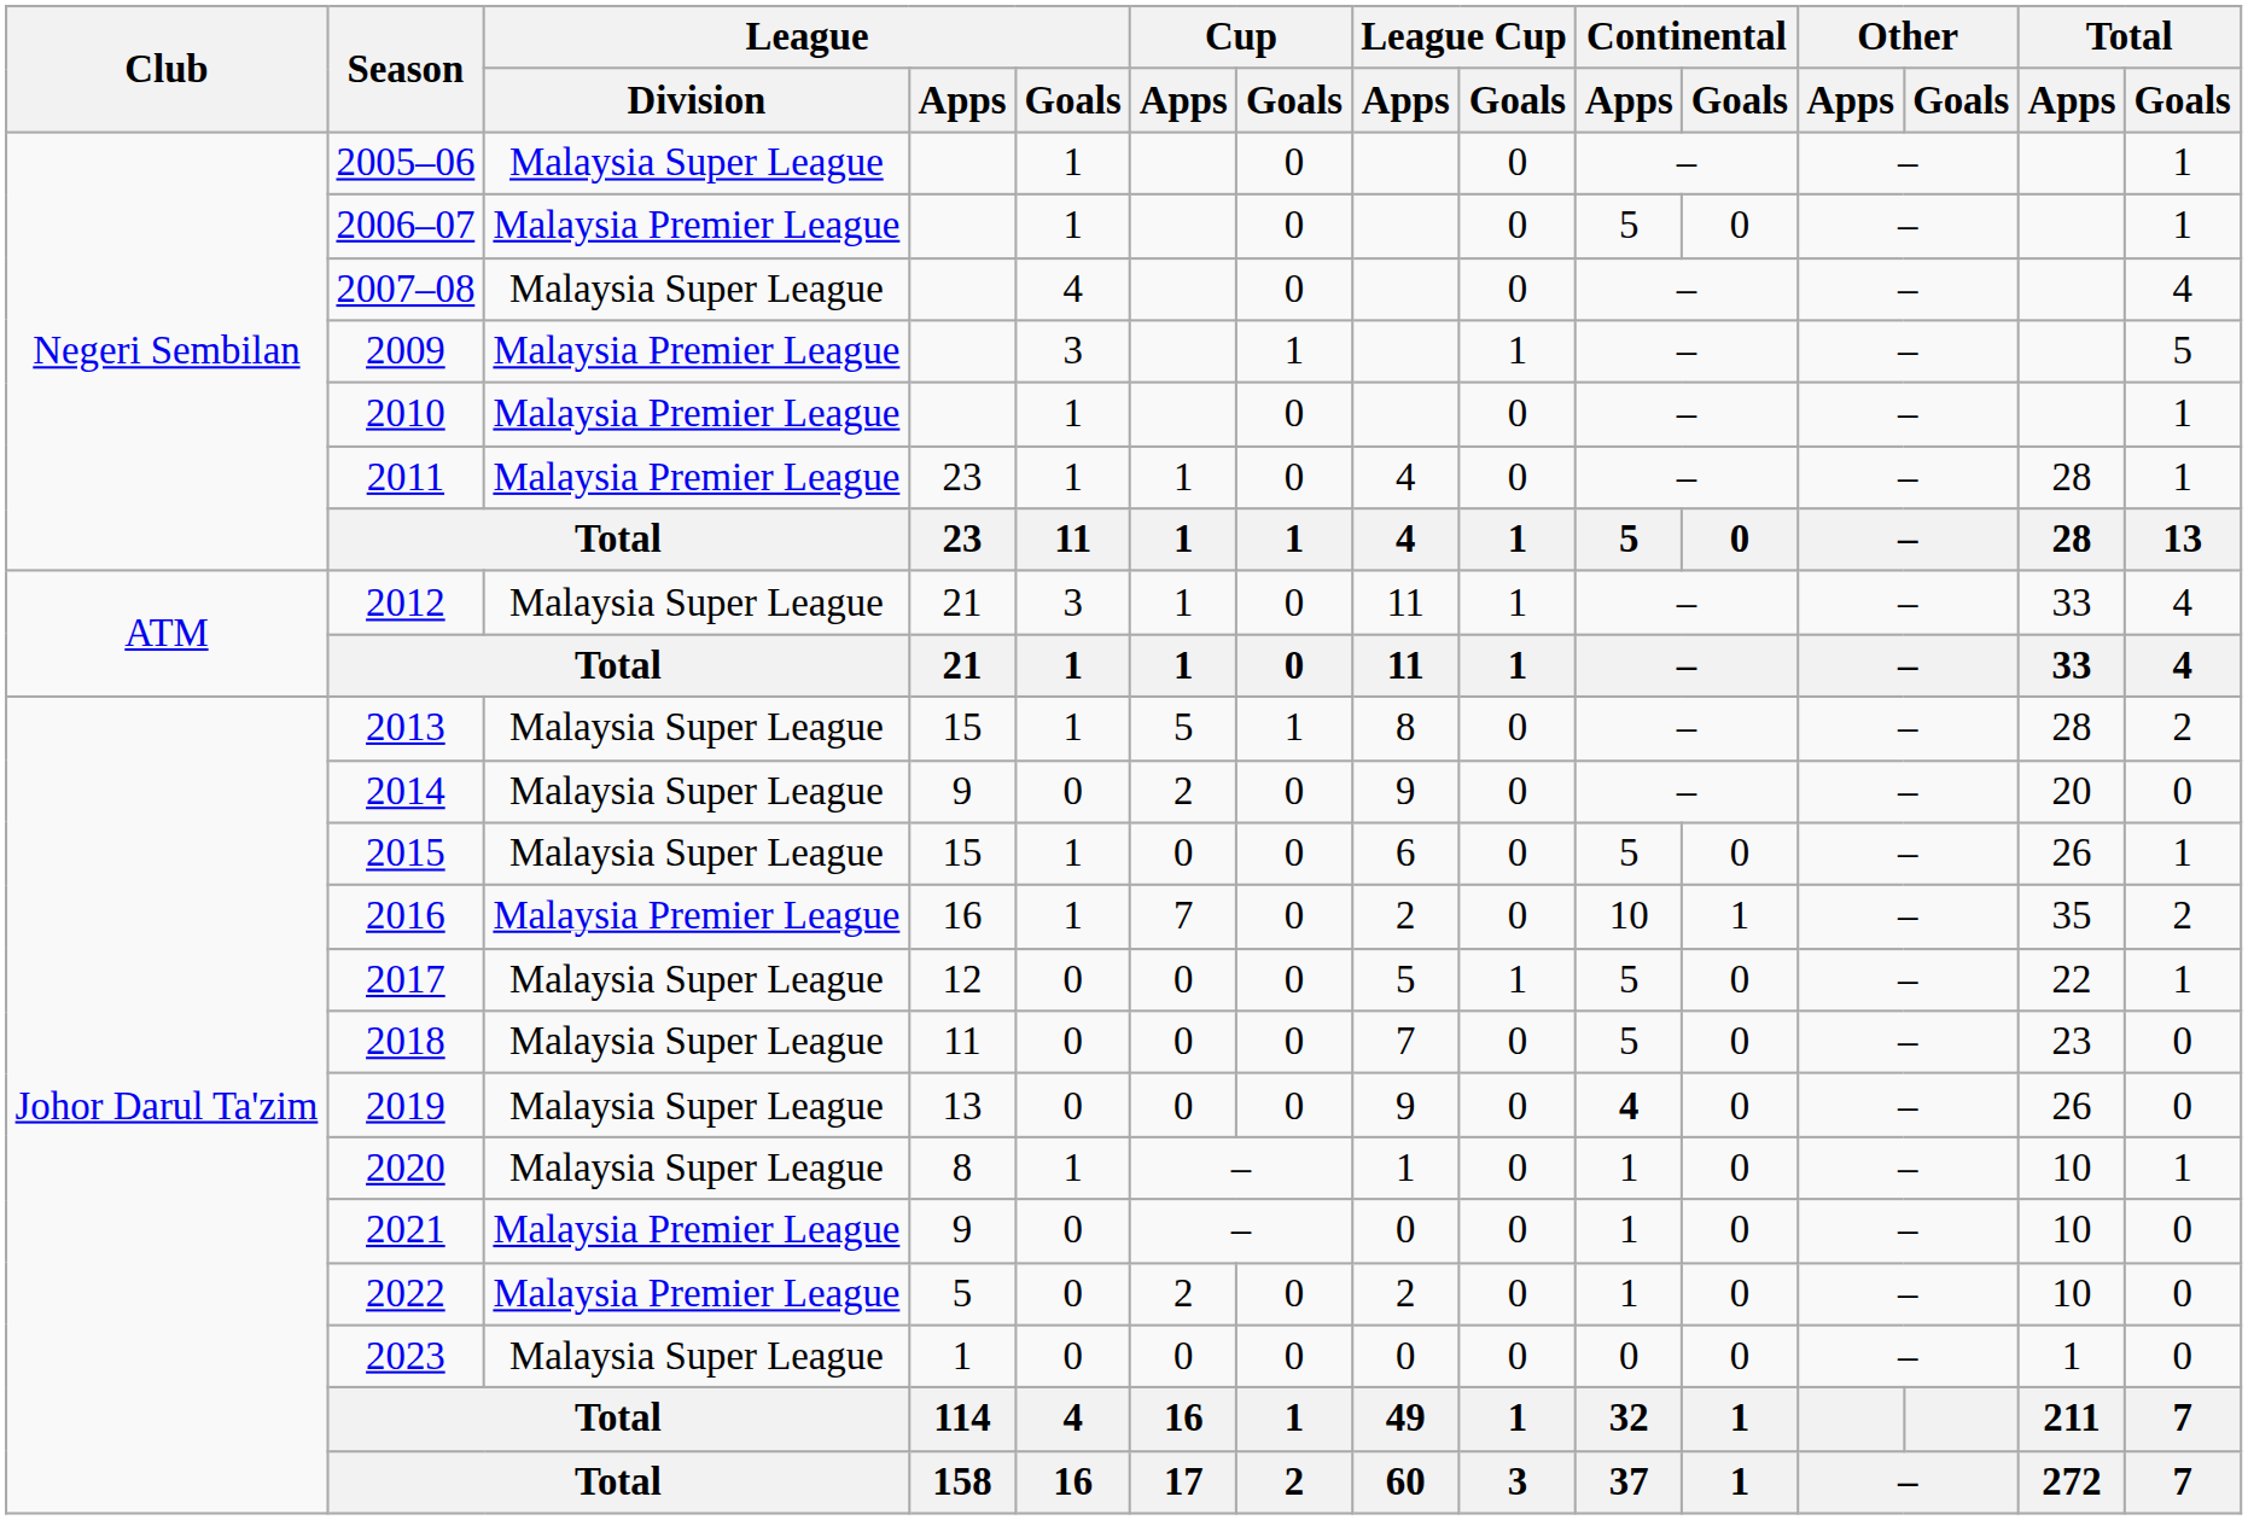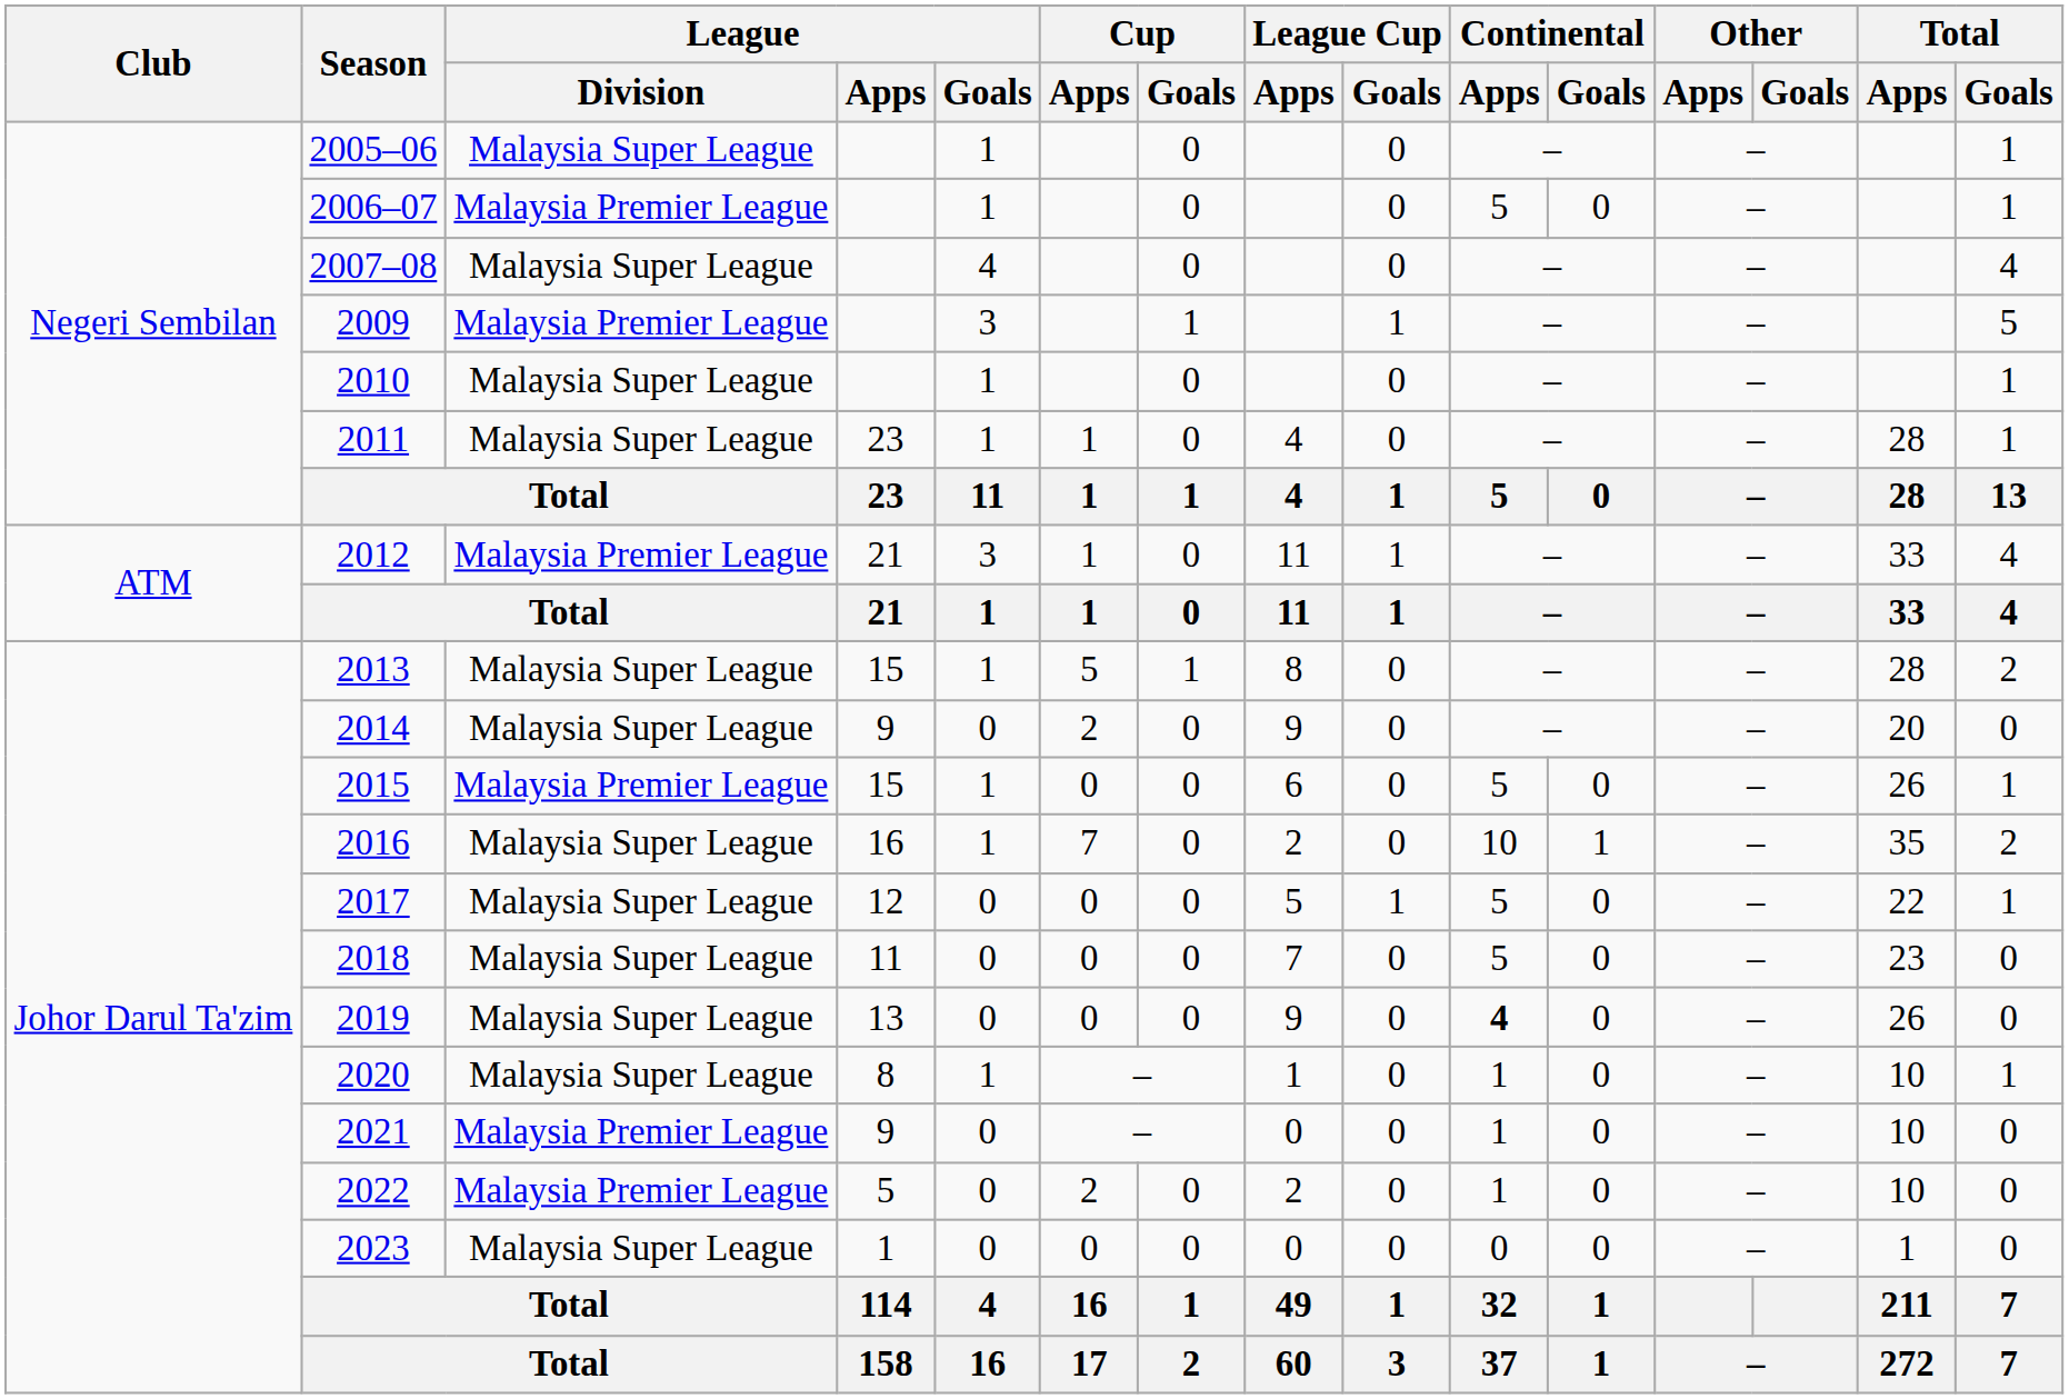 <table class=wikitable style="text-align:center">
 <tr>
 <th rowspan=2>Club</th>
 <th rowspan=2>Season</th>
 <th colspan=3>League</th>
 <th colspan=2>Cup</th>
 <th colspan=2>League Cup</th>
 <th colspan=2>Continental</th>
 <th colspan=2>Other</th>
 <th colspan=2>Total</th>
 </tr>
 <tr>
 <th>Division</th>
 <th>Apps</th>
 <th>Goals</th>
 <th>Apps</th>
 <th>Goals</th>
 <th>Apps</th>
 <th>Goals</th>
 <th>Apps</th>
 <th>Goals</th>
 <th>Apps</th>
 <th>Goals</th>
 <th>Apps</th>
 <th>Goals</th>
 </tr>
 <tr>
 <td rowspan=7><a href='#'>Negeri Sembilan</a></td>
 <td><a href='#'>2005–06</a></td>
 <td><a href='#'>Malaysia Super League</a></td>
 <td></td>
 <td>1</td>
 <td></td>
 <td>0</td>
 <td></td>
 <td>0</td>
 <td colspan=2>–</td>
 <td colspan=2>–</td>
 <td></td>
 <td>1</td>
 </tr>
 <tr>
 <td><a href='#'>2006–07</a></td>
 <td><a href='#'>Malaysia Premier League</a></td>
 <td></td>
 <td>1</td>
 <td></td>
 <td>0</td>
 <td></td>
 <td>0</td>
 <td>5</td>
 <td>0</td>
 <td colspan=2>–</td>
 <td></td>
 <td>1</td>
 </tr>
 <tr>
 <td><a href='#'>2007–08</a></td>
 <td>Malaysia Super League</td>
 <td></td>
 <td>4</td>
 <td></td>
 <td>0</td>
 <td></td>
 <td>0</td>
 <td colspan=2>–</td>
 <td colspan=2>–</td>
 <td></td>
 <td>4</td>
 </tr>
 <tr>
 <td><a href='#'>2009</a></td>
 <td><a href='#'>Malaysia Premier League</a></td>
 <td></td>
 <td>3</td>
 <td></td>
 <td>1</td>
 <td></td>
 <td>1</td>
 <td colspan=2>–</td>
 <td colspan=2>–</td>
 <td></td>
 <td>5</td>
 </tr>
 <tr>
 <td><a href='#'>2010</a></td>
-<td><a href='#'>Malaysia Premier League</a></td>
+<td>Malaysia Super League</td>
 <td></td>
 <td>1</td>
 <td></td>
 <td>0</td>
 <td></td>
 <td>0</td>
 <td colspan=2>–</td>
 <td colspan=2>–</td>
 <td></td>
 <td>1</td>
 </tr>
 <tr>
 <td><a href='#'>2011</a></td>
-<td><a href='#'>Malaysia Premier League</a></td>
+<td>Malaysia Super League</td>
 <td>23</td>
 <td>1</td>
 <td>1</td>
 <td>0</td>
 <td>4</td>
 <td>0</td>
 <td colspan=2>–</td>
 <td colspan=2>–</td>
 <td>28</td>
 <td>1</td>
 </tr>
 <tr>
 <th colspan="2">Total</th>
 <th>23</th>
 <th>11</th>
 <th>1</th>
 <th>1</th>
 <th>4</th>
 <th>1</th>
 <th>5</th>
 <th>0</th>
 <th colspan=2>–</th>
 <th>28</th>
 <th>13</th>
 </tr>
 <tr>
 <td rowspan=2><a href='#'>ATM</a></td>
 <td><a href='#'>2012</a></td>
-<td>Malaysia Super League</td>
+<td><a href='#'>Malaysia Premier League</a></td>
 <td>21</td>
 <td>3</td>
 <td>1</td>
 <td>0</td>
 <td>11</td>
 <td>1</td>
 <td colspan=2>–</td>
 <td colspan=2>–</td>
 <td>33</td>
 <td>4</td>
 </tr>
 <tr>
 <th colspan="2">Total</th>
 <th>21</th>
 <th>1</th>
 <th>1</th>
 <th>0</th>
 <th>11</th>
 <th>1</th>
 <th colspan=2>–</th>
 <th colspan=2>–</th>
 <th>33</th>
 <th>4</th>
 </tr>
 <tr>
 <td rowspan="13"><a href='#'>Johor Darul Ta'zim</a></td>
 <td><a href='#'>2013</a></td>
 <td>Malaysia Super League</td>
 <td>15</td>
 <td>1</td>
 <td>5</td>
 <td>1</td>
 <td>8</td>
 <td>0</td>
 <td colspan=2>–</td>
 <td colspan=2>–</td>
 <td>28</td>
 <td>2</td>
 </tr>
 <tr>
 <td><a href='#'>2014</a></td>
 <td>Malaysia Super League</td>
 <td>9</td>
 <td>0</td>
 <td>2</td>
 <td>0</td>
 <td>9</td>
 <td>0</td>
 <td colspan=2>–</td>
 <td colspan=2>–</td>
 <td>20</td>
 <td>0</td>
 </tr>
 <tr>
 <td><a href='#'>2015</a></td>
-<td>Malaysia Super League</td>
+<td><a href='#'>Malaysia Premier League</a></td>
 <td>15</td>
 <td>1</td>
 <td>0</td>
 <td>0</td>
 <td>6</td>
 <td>0</td>
 <td>5</td>
 <td>0</td>
 <td colspan=2>–</td>
 <td>26</td>
 <td>1</td>
 </tr>
 <tr>
 <td><a href='#'>2016</a></td>
-<td><a href='#'>Malaysia Premier League</a></td>
+<td>Malaysia Super League</td>
 <td>16</td>
 <td>1</td>
 <td>7</td>
 <td>0</td>
 <td>2</td>
 <td>0</td>
 <td>10</td>
 <td>1</td>
 <td colspan=2>–</td>
 <td>35</td>
 <td>2</td>
 </tr>
 <tr>
 <td><a href='#'>2017</a></td>
 <td>Malaysia Super League</td>
 <td>12</td>
 <td>0</td>
 <td>0</td>
 <td>0</td>
 <td>5</td>
 <td>1</td>
 <td>5</td>
 <td>0</td>
 <td colspan=2>–</td>
 <td>22</td>
 <td>1</td>
 </tr>
 <tr>
 <td><a href='#'>2018</a></td>
 <td>Malaysia Super League</td>
 <td>11</td>
 <td>0</td>
 <td>0</td>
 <td>0</td>
 <td>7</td>
 <td>0</td>
 <td>5</td>
 <td>0</td>
 <td colspan=2>–</td>
 <td>23</td>
 <td>0</td>
 </tr>
 <tr>
 <td><a href='#'>2019</a></td>
 <td>Malaysia Super League</td>
 <td>13</td>
 <td>0</td>
 <td>0</td>
 <td>0</td>
 <td>9</td>
 <td>0</td>
 <td><strong>4</strong></td>
 <td>0</td>
 <td colspan=2>–</td>
 <td>26</td>
 <td>0</td>
 </tr>
 <tr>
 <td><a href='#'>2020</a></td>
 <td>Malaysia Super League</td>
 <td>8</td>
 <td>1</td>
 <td colspan=2>–</td>
 <td>1</td>
 <td>0</td>
 <td>1</td>
 <td>0</td>
 <td colspan=2>–</td>
 <td>10</td>
 <td>1</td>
 </tr>
 <tr>
 <td><a href='#'>2021</a></td>
 <td><a href='#'>Malaysia Premier League</a></td>
 <td>9</td>
 <td>0</td>
 <td colspan=2>–</td>
 <td>0</td>
 <td>0</td>
 <td>1</td>
 <td>0</td>
 <td colspan=2>–</td>
 <td>10</td>
 <td>0</td>
 </tr>
 <tr>
 <td><a href='#'>2022</a></td>
 <td><a href='#'>Malaysia Premier League</a></td>
 <td>5</td>
 <td>0</td>
 <td>2</td>
 <td>0</td>
 <td>2</td>
 <td>0</td>
 <td>1</td>
 <td>0</td>
 <td colspan=2>–</td>
 <td>10</td>
 <td>0</td>
 </tr>
 <tr>
 <td><a href='#'>2023</a></td>
 <td>Malaysia Super League</td>
 <td>1</td>
 <td>0</td>
 <td>0</td>
 <td>0</td>
 <td>0</td>
 <td>0</td>
 <td>0</td>
 <td>0</td>
 <td colspan=2>–</td>
 <td>1</td>
 <td>0</td>
 </tr>
 <tr>
 <th colspan="2">Total</th>
 <th>114</th>
 <th>4</th>
 <th>16</th>
 <th>1</th>
 <th>49</th>
 <th>1</th>
 <th>32</th>
 <th>1</th>
 <th></th>
 <th></th>
 <th>211</th>
 <th>7</th>
 </tr>
 <tr>
 <th colspan="2">Total</th>
 <th>158</th>
 <th>16</th>
 <th>17</th>
 <th>2</th>
 <th>60</th>
 <th>3</th>
 <th>37</th>
 <th>1</th>
 <th colspan="2">–</th>
 <th>272</th>
 <th>7</th>
 </tr>
 </table>
